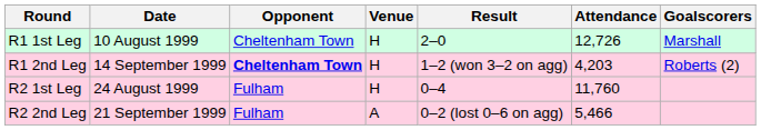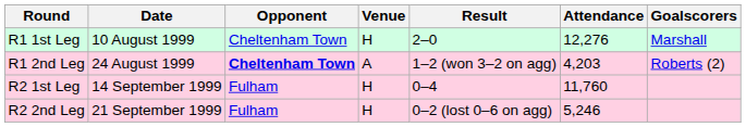 <table class="wikitable">
 <tr>
 <th>Round</th>
 <th>Date</th>
 <th>Opponent</th>
 <th>Venue</th>
 <th>Result</th>
 <th>Attendance</th>
 <th>Goalscorers</th>
 </tr>
 <tr style="background-color: #d0ffe3;">
 <td>R1 1st Leg</td>
 <td>10 August 1999</td>
 <td><a href='#'>Cheltenham Town</a></td>
 <td>H</td>
 <td>2–0</td>
-<td>12,726</td>
+<td>12,276</td>
 <td><a href='#'>Marshall</a></td>
 </tr>
 <tr style="background-color: #ffd0e3;">
 <td>R1 2nd Leg</td>
-<td>14 September 1999</td>
+<td>24 August 1999</td>
 <td><strong><a href='#'>Cheltenham Town</a></strong></td>
-<td>H</td>
+<td>A</td>
 <td>1–2 (won 3–2 on agg)</td>
 <td>4,203</td>
 <td><a href='#'>Roberts</a> (2)</td>
 </tr>
 <tr style="background-color: #ffd0e3;">
 <td>R2 1st Leg</td>
-<td>24 August 1999</td>
+<td>14 September 1999</td>
 <td><a href='#'>Fulham</a></td>
 <td>H</td>
 <td>0–4</td>
 <td>11,760</td>
 <td></td>
 </tr>
 <tr style="background-color: #ffd0e3;">
 <td>R2 2nd Leg</td>
 <td>21 September 1999</td>
 <td><a href='#'>Fulham</a></td>
-<td>A</td>
+<td>H</td>
 <td>0–2 (lost 0–6 on agg)</td>
-<td>5,466</td>
+<td>5,246</td>
 <td></td>
 </tr>
 </table>
